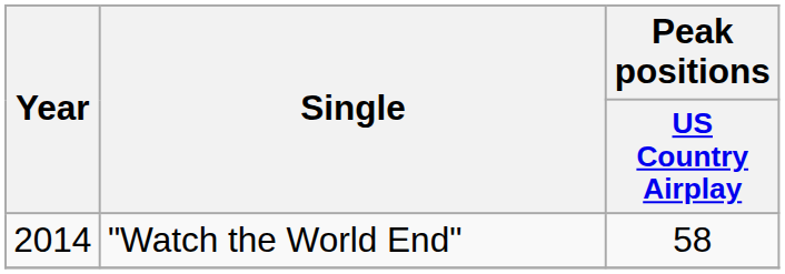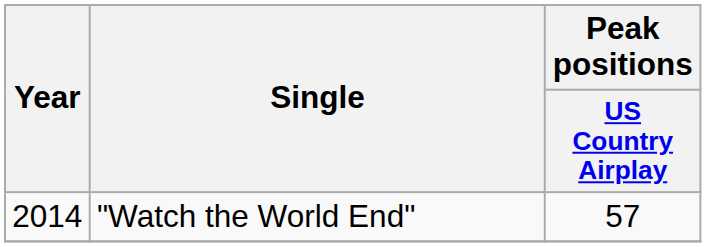 <table class="wikitable" style="text-align:center;">
 <tr>
 <th rowspan="2">Year</th>
 <th rowspan="2" style="width:14em;">Single</th>
 <th>Peak positions</th>
 </tr>
 <tr style="font-size:smaller;">
 <th width="65"><a href='#'>US Country Airplay</a></th>
 </tr>
 <tr>
 <td>2014</td>
 <td align="left">"Watch the World End"</td>
-<td>58</td>
+<td>57</td>
 </tr>
 <tr>
 </tr>
 </table>
